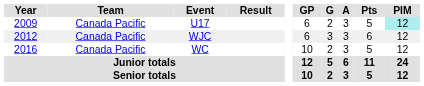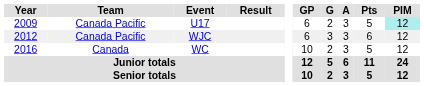 <table border="0" cellpadding="1" cellspacing="0" style="text-align:center; width:40em">
 <tr bgcolor="#e0e0e0">
 <th>Year</th>
 <th>Team</th>
 <th>Event</th>
 <th>Result</th>
 <th rowspan="99" bgcolor="#ffffff"> </th>
 <th>GP</th>
 <th>G</th>
 <th>A</th>
 <th>Pts</th>
 <th>PIM</th>
 </tr>
 <tr>
 <td><a href='#'>2009</a></td>
 <td><a href='#'>Canada Pacific</a></td>
 <td><a href='#'>U17</a></td>
 <td></td>
 <td>6</td>
 <td>2</td>
 <td>3</td>
 <td>5</td>
 <td style="background: paleturquoise;">12</td>
 </tr>
 <tr bgcolor="#f0f0f0">
 <td><a href='#'>2012</a></td>
 <td><a href='#'>Canada Pacific</a></td>
 <td><a href='#'>WJC</a></td>
 <td></td>
 <td>6</td>
 <td>3</td>
 <td>3</td>
 <td>6</td>
 <td>12</td>
 </tr>
 <tr>
 <td><a href='#'>2016</a></td>
-<td><a href='#'>Canada Pacific</a></td>
+<td><a href='#'>Canada</a></td>
 <td><a href='#'>WC</a></td>
 <td></td>
 <td>10</td>
 <td>2</td>
 <td>3</td>
 <td>5</td>
 <td>12</td>
 </tr>
 <tr bgcolor="#e0e0e0">
 <th colspan="4">Junior totals</th>
 <th>12</th>
 <th>5</th>
 <th>6</th>
 <th>11</th>
 <th>24</th>
 </tr>
 <tr bgcolor="#e0e0e0">
 <th colspan="4">Senior totals</th>
 <th>10</th>
 <th>2</th>
 <th>3</th>
 <th>5</th>
 <th>12</th>
 </tr>
 </table>
